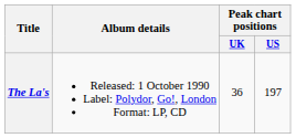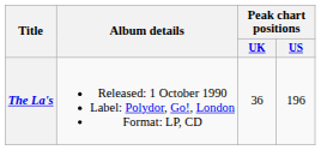 <table class="wikitable plainrowheaders" style="text-align:center;">
 <tr>
 <th rowspan="2">Title</th>
 <th rowspan="2">Album details</th>
 <th colspan="2">Peak chart positions</th>
 </tr>
 <tr>
 <th scope="col" style="width:3em;font-size:90%;"><a href='#'>UK</a><br></th>
 <th scope="col" style="width:3em;font-size:90%;"><a href='#'>US</a><br></th>
 </tr>
 <tr>
 <th scope="row"><em><a href='#'>The La's</a></em></th>
 <td><br><ul><li>Released: 1 October 1990</li><li>Label: <a href='#'>Polydor</a>, <a href='#'>Go!</a>, <a href='#'>London</a></li><li>Format: LP, CD</li></ul></td>
 <td>36</td>
-<td>197</td>
+<td>196</td>
 </tr>
 </table>
